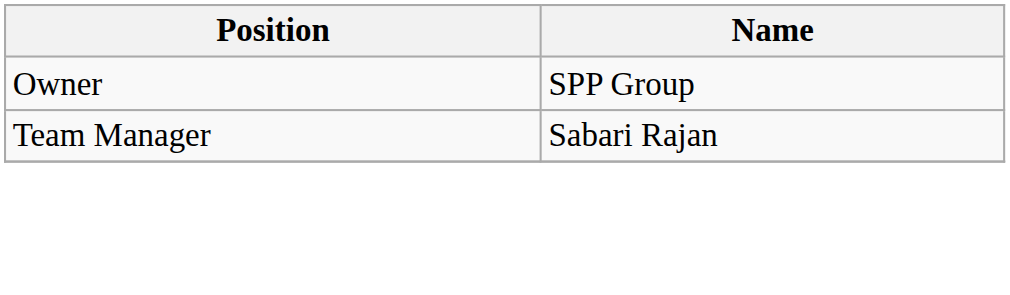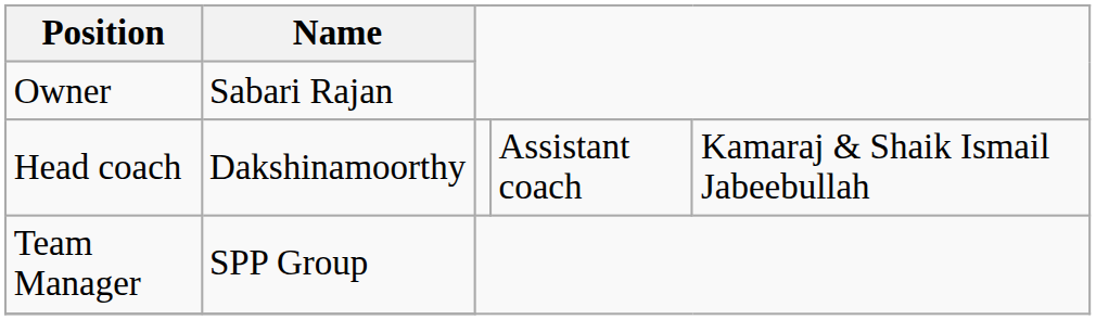 <table class="wikitable"  style="font-size:100%; width:55%;">
 <tr>
 <th style=" text-align:center;">Position</th>
 <th style=" text-align:center;">Name</th>
 </tr>
 <tr>
 <td>Owner</td>
-<td>SPP Group</td>
+<td> Sabari Rajan</td>
+</tr>
+<tr>
+<td>Head coach</td>
+<td> Dakshinamoorthy</td>
+<td></td>
+<td>Assistant coach</td>
+<td> Kamaraj &  Shaik Ismail Jabeebullah</td>
 </tr>
 <tr>
 <td>Team Manager</td>
-<td> Sabari Rajan</td>
+<td>SPP Group</td>
 </tr>
 <tr>
 </tr>
 </table>
